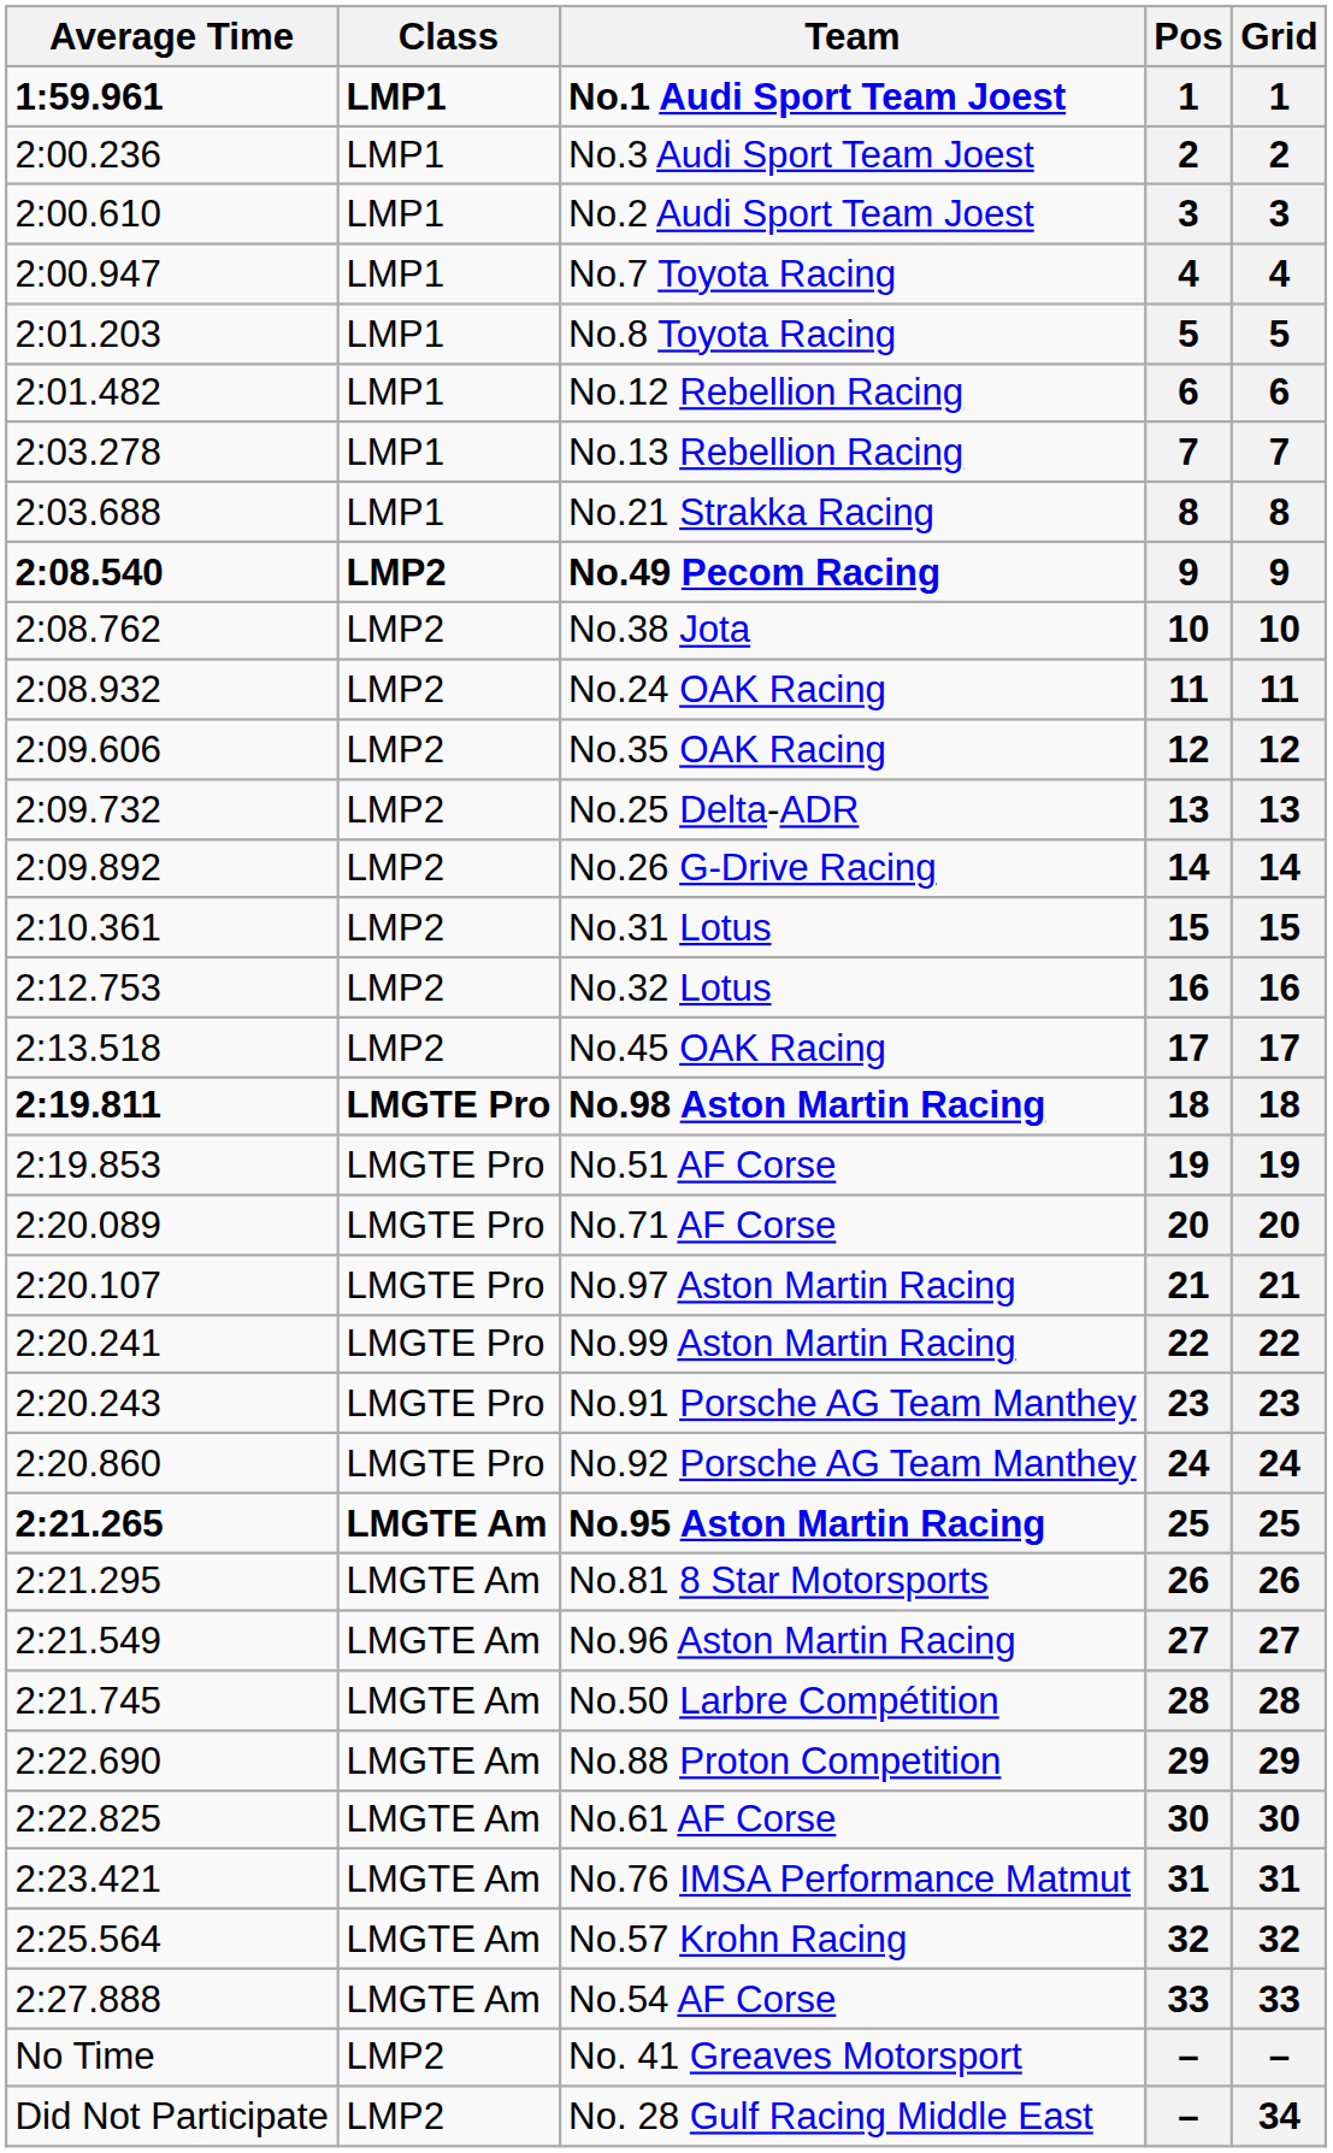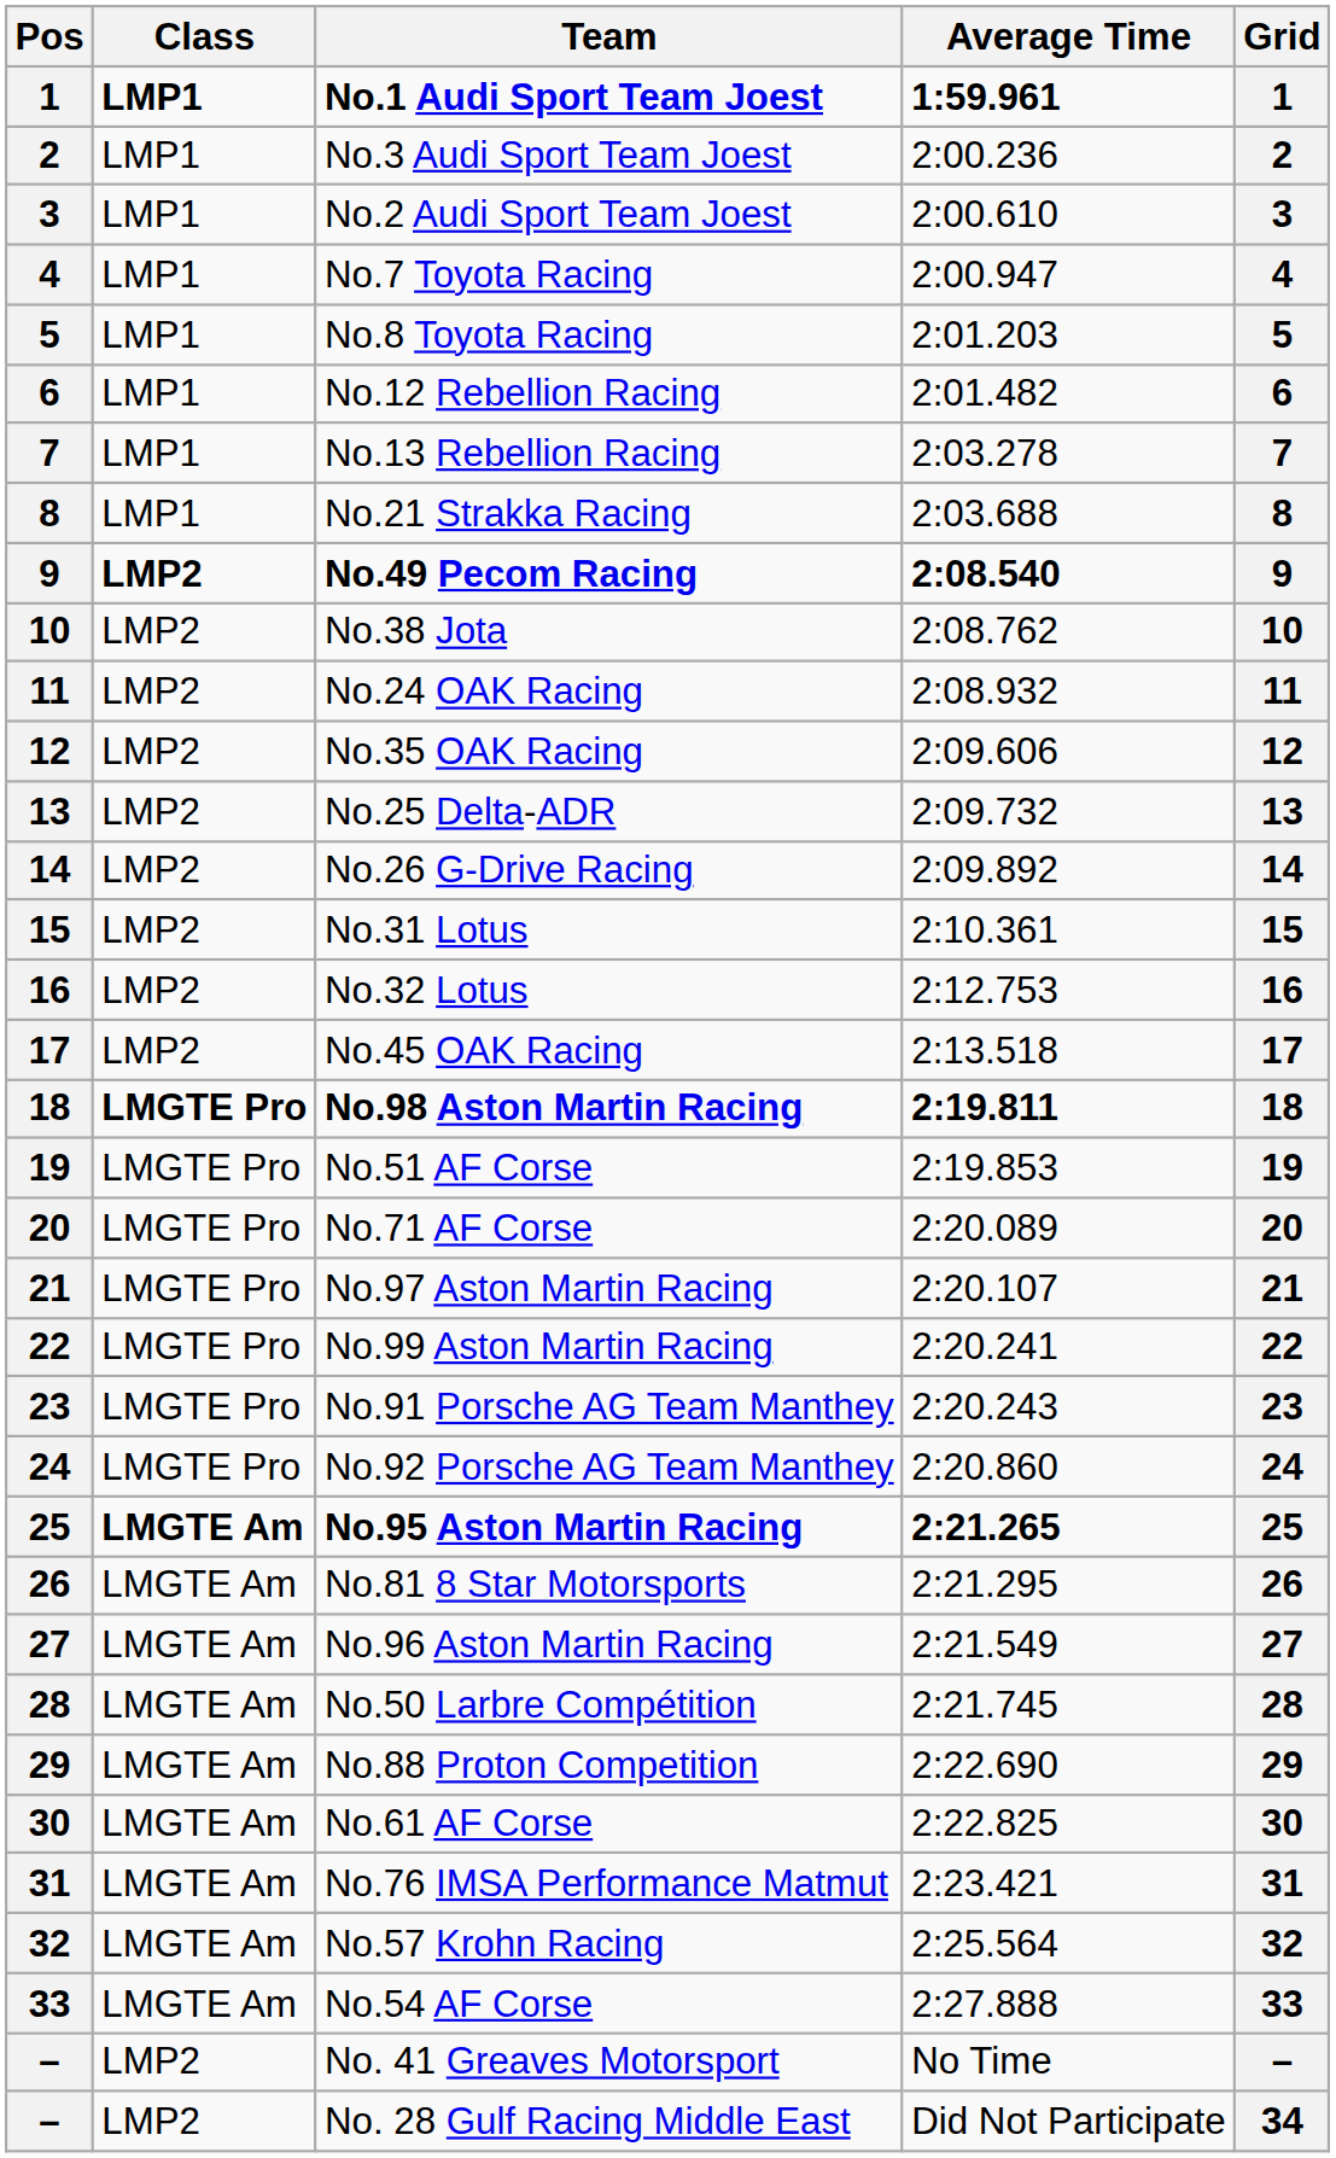 <table class="wikitable" style="font-size: 90%;">
 <tr>
-<th>Average Time</th>
+<th>Pos</th>
 <th>Class</th>
 <th>Team</th>
-<th>Pos</th>
+<th>Average Time</th>
 <th>Grid</th>
 </tr>
 <tr style="font-weight:bold">
-<td>1:59.961</td>
+<th>1</th>
 <td>LMP1</td>
 <td>No.1 <a href='#'>Audi Sport Team Joest</a></td>
-<th>1</th>
+<td>1:59.961</td>
 <th>1</th>
 </tr>
 <tr>
-<td>2:00.236</td>
+<th>2</th>
 <td>LMP1</td>
 <td>No.3 <a href='#'>Audi Sport Team Joest</a></td>
-<th>2</th>
+<td>2:00.236</td>
 <th>2</th>
 </tr>
 <tr>
-<td>2:00.610</td>
+<th>3</th>
 <td>LMP1</td>
 <td>No.2 <a href='#'>Audi Sport Team Joest</a></td>
-<th>3</th>
+<td>2:00.610</td>
 <th>3</th>
 </tr>
 <tr>
-<td>2:00.947</td>
+<th>4</th>
 <td>LMP1</td>
 <td>No.7 <a href='#'>Toyota Racing</a></td>
-<th>4</th>
+<td>2:00.947</td>
 <th>4</th>
 </tr>
 <tr>
-<td>2:01.203</td>
+<th>5</th>
 <td>LMP1</td>
 <td>No.8 <a href='#'>Toyota Racing</a></td>
-<th>5</th>
+<td>2:01.203</td>
 <th>5</th>
 </tr>
 <tr>
-<td>2:01.482</td>
+<th>6</th>
 <td>LMP1</td>
 <td>No.12 <a href='#'>Rebellion Racing</a></td>
-<th>6</th>
+<td>2:01.482</td>
 <th>6</th>
 </tr>
 <tr>
-<td>2:03.278</td>
+<th>7</th>
 <td>LMP1</td>
 <td>No.13 <a href='#'>Rebellion Racing</a></td>
-<th>7</th>
+<td>2:03.278</td>
 <th>7</th>
 </tr>
 <tr>
-<td>2:03.688</td>
+<th>8</th>
 <td>LMP1</td>
 <td>No.21 <a href='#'>Strakka Racing</a></td>
-<th>8</th>
+<td>2:03.688</td>
 <th>8</th>
 </tr>
 <tr style="font-weight:bold">
-<td>2:08.540</td>
+<th>9</th>
 <td>LMP2</td>
 <td>No.49 <a href='#'>Pecom Racing</a></td>
-<th>9</th>
+<td>2:08.540</td>
 <th>9</th>
 </tr>
 <tr>
-<td>2:08.762</td>
+<th>10</th>
 <td>LMP2</td>
 <td>No.38 <a href='#'>Jota</a></td>
-<th>10</th>
+<td>2:08.762</td>
 <th>10</th>
 </tr>
 <tr>
-<td>2:08.932</td>
+<th>11</th>
 <td>LMP2</td>
 <td>No.24 <a href='#'>OAK Racing</a></td>
-<th>11</th>
+<td>2:08.932</td>
 <th>11</th>
 </tr>
 <tr>
-<td>2:09.606</td>
+<th>12</th>
 <td>LMP2</td>
 <td>No.35 <a href='#'>OAK Racing</a></td>
-<th>12</th>
+<td>2:09.606</td>
 <th>12</th>
 </tr>
 <tr>
-<td>2:09.732</td>
+<th>13</th>
 <td>LMP2</td>
 <td>No.25 <a href='#'>Delta</a>-<a href='#'>ADR</a></td>
-<th>13</th>
+<td>2:09.732</td>
 <th>13</th>
 </tr>
 <tr>
-<td>2:09.892</td>
+<th>14</th>
 <td>LMP2</td>
 <td>No.26 <a href='#'>G-Drive Racing</a></td>
-<th>14</th>
+<td>2:09.892</td>
 <th>14</th>
 </tr>
 <tr>
-<td>2:10.361</td>
+<th>15</th>
 <td>LMP2</td>
 <td>No.31 <a href='#'>Lotus</a></td>
-<th>15</th>
+<td>2:10.361</td>
 <th>15</th>
 </tr>
 <tr>
-<td>2:12.753</td>
+<th>16</th>
 <td>LMP2</td>
 <td>No.32 <a href='#'>Lotus</a></td>
-<th>16</th>
+<td>2:12.753</td>
 <th>16</th>
 </tr>
 <tr>
-<td>2:13.518</td>
+<th>17</th>
 <td>LMP2</td>
 <td>No.45 <a href='#'>OAK Racing</a></td>
-<th>17</th>
+<td>2:13.518</td>
 <th>17</th>
 </tr>
 <tr style="font-weight:bold">
-<td>2:19.811</td>
+<th>18</th>
 <td>LMGTE Pro</td>
 <td>No.98 <a href='#'>Aston Martin Racing</a></td>
-<th>18</th>
+<td>2:19.811</td>
 <th>18</th>
 </tr>
 <tr>
-<td>2:19.853</td>
+<th>19</th>
 <td>LMGTE Pro</td>
 <td>No.51 <a href='#'>AF Corse</a></td>
-<th>19</th>
+<td>2:19.853</td>
 <th>19</th>
 </tr>
 <tr>
-<td>2:20.089</td>
+<th>20</th>
 <td>LMGTE Pro</td>
 <td>No.71 <a href='#'>AF Corse</a></td>
-<th>20</th>
+<td>2:20.089</td>
 <th>20</th>
 </tr>
 <tr>
-<td>2:20.107</td>
+<th>21</th>
 <td>LMGTE Pro</td>
 <td>No.97 <a href='#'>Aston Martin Racing</a></td>
-<th>21</th>
+<td>2:20.107</td>
 <th>21</th>
 </tr>
 <tr>
-<td>2:20.241</td>
+<th>22</th>
 <td>LMGTE Pro</td>
 <td>No.99 <a href='#'>Aston Martin Racing</a></td>
-<th>22</th>
+<td>2:20.241</td>
 <th>22</th>
 </tr>
 <tr>
-<td>2:20.243</td>
+<th>23</th>
 <td>LMGTE Pro</td>
 <td>No.91 <a href='#'>Porsche AG Team Manthey</a></td>
-<th>23</th>
+<td>2:20.243</td>
 <th>23</th>
 </tr>
 <tr>
-<td>2:20.860</td>
+<th>24</th>
 <td>LMGTE Pro</td>
 <td>No.92 <a href='#'>Porsche AG Team Manthey</a></td>
-<th>24</th>
+<td>2:20.860</td>
 <th>24</th>
 </tr>
 <tr style="font-weight:bold">
-<td>2:21.265</td>
+<th>25</th>
 <td>LMGTE Am</td>
 <td>No.95 <a href='#'>Aston Martin Racing</a></td>
-<th>25</th>
+<td>2:21.265</td>
 <th>25</th>
 </tr>
 <tr>
-<td>2:21.295</td>
+<th>26</th>
 <td>LMGTE Am</td>
 <td>No.81 <a href='#'>8 Star Motorsports</a></td>
-<th>26</th>
+<td>2:21.295</td>
 <th>26</th>
 </tr>
 <tr>
-<td>2:21.549</td>
+<th>27</th>
 <td>LMGTE Am</td>
 <td>No.96 <a href='#'>Aston Martin Racing</a></td>
-<th>27</th>
+<td>2:21.549</td>
 <th>27</th>
 </tr>
 <tr>
-<td>2:21.745</td>
+<th>28</th>
 <td>LMGTE Am</td>
 <td>No.50 <a href='#'>Larbre Compétition</a></td>
-<th>28</th>
+<td>2:21.745</td>
 <th>28</th>
 </tr>
 <tr>
-<td>2:22.690</td>
+<th>29</th>
 <td>LMGTE Am</td>
 <td>No.88 <a href='#'>Proton Competition</a></td>
-<th>29</th>
+<td>2:22.690</td>
 <th>29</th>
 </tr>
 <tr>
-<td>2:22.825</td>
+<th>30</th>
 <td>LMGTE Am</td>
 <td>No.61 <a href='#'>AF Corse</a></td>
-<th>30</th>
+<td>2:22.825</td>
 <th>30</th>
 </tr>
 <tr>
-<td>2:23.421</td>
+<th>31</th>
 <td>LMGTE Am</td>
 <td>No.76 <a href='#'>IMSA Performance Matmut</a></td>
-<th>31</th>
+<td>2:23.421</td>
 <th>31</th>
 </tr>
 <tr>
-<td>2:25.564</td>
+<th>32</th>
 <td>LMGTE Am</td>
 <td>No.57 <a href='#'>Krohn Racing</a></td>
-<th>32</th>
+<td>2:25.564</td>
 <th>32</th>
 </tr>
 <tr>
-<td>2:27.888</td>
+<th>33</th>
 <td>LMGTE Am</td>
 <td>No.54 <a href='#'>AF Corse</a></td>
-<th>33</th>
+<td>2:27.888</td>
 <th>33</th>
 </tr>
 <tr>
-<td>No Time</td>
+<th>–</th>
 <td>LMP2</td>
 <td>No. 41 <a href='#'>Greaves Motorsport</a></td>
-<th>–</th>
+<td>No Time</td>
 <th>–</th>
 </tr>
 <tr>
-<td>Did Not Participate</td>
+<th>–</th>
 <td>LMP2</td>
 <td>No. 28 <a href='#'>Gulf Racing Middle East</a></td>
-<th>–</th>
+<td>Did Not Participate</td>
 <th>34</th>
 </tr>
 </table>
